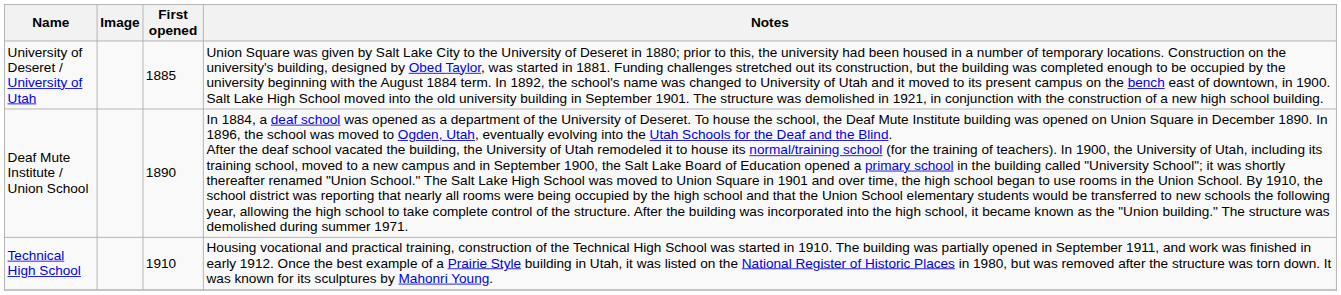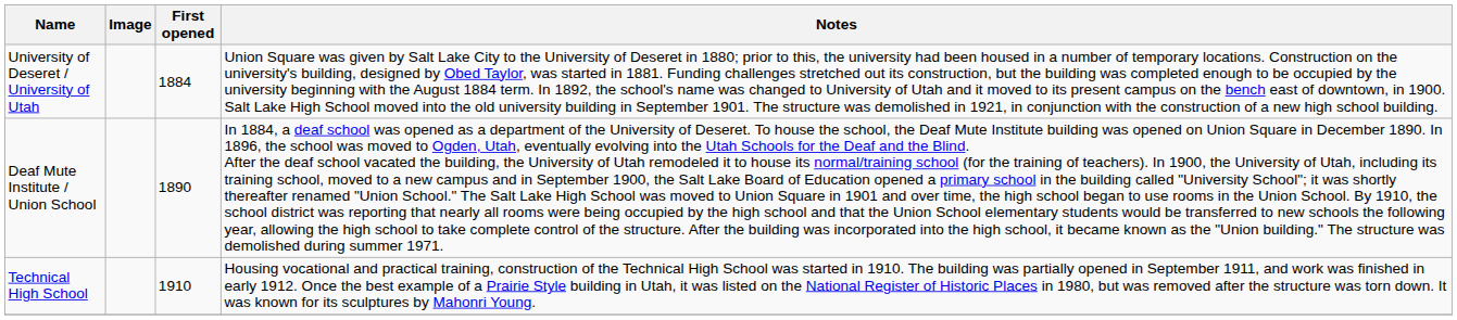 <table class="wikitable">
 <tr>
 <th>Name</th>
 <th>Image</th>
 <th>First opened</th>
 <th>Notes</th>
 </tr>
 <tr>
 <td>University of Deseret /<br><a href='#'>University of Utah</a></td>
 <td></td>
-<td>1885</td>
+<td>1884</td>
 <td>Union Square was given by Salt Lake City to the University of Deseret in 1880; prior to this, the university had been housed in a number of temporary locations. Construction on the university's building, designed by <a href='#'>Obed Taylor</a>, was started in 1881. Funding challenges stretched out its construction, but the building was completed enough to be occupied by the university beginning with the August 1884 term. In 1892, the school's name was changed to University of Utah and it moved to its present campus on the <a href='#'>bench</a> east of downtown, in 1900. Salt Lake High School moved into the old university building in September 1901. The structure was demolished in 1921, in conjunction with the construction of a new high school building.</td>
 </tr>
 <tr>
 <td>Deaf Mute Institute / Union School</td>
 <td></td>
 <td>1890</td>
 <td>In 1884, a <a href='#'>deaf school</a> was opened as a department of the University of Deseret. To house the school, the Deaf Mute Institute building was opened on Union Square in December 1890. In 1896, the school was moved to <a href='#'>Ogden, Utah</a>, eventually evolving into the <a href='#'>Utah Schools for the Deaf and the Blind</a>.<br>After the deaf school vacated the building, the University of Utah remodeled it to house its <a href='#'>normal/training school</a> (for the training of teachers). In 1900, the University of Utah, including its training school, moved to a new campus and in September 1900, the Salt Lake Board of Education opened a <a href='#'>primary school</a> in the building called "University School"; it was shortly thereafter renamed "Union School." The Salt Lake High School was moved to Union Square in 1901 and over time, the high school began to use rooms in the Union School. By 1910, the school district was reporting that nearly all rooms were being occupied by the high school and that the Union School elementary students would be transferred to new schools the following year, allowing the high school to take complete control of the structure. After the building was incorporated into the high school, it became known as the "Union building." The structure was demolished during summer 1971.</td>
 </tr>
 <tr>
 <td><a href='#'>Technical High School</a></td>
 <td></td>
 <td>1910</td>
 <td>Housing vocational and practical training, construction of the Technical High School was started in 1910. The building was partially opened in September 1911, and work was finished in early 1912. Once the best example of a <a href='#'>Prairie Style</a> building in Utah, it was listed on the <a href='#'>National Register of Historic Places</a> in 1980, but was removed after the structure was torn down. It was known for its sculptures by <a href='#'>Mahonri Young</a>.</td>
 </tr>
 <tr>
 </tr>
 </table>
